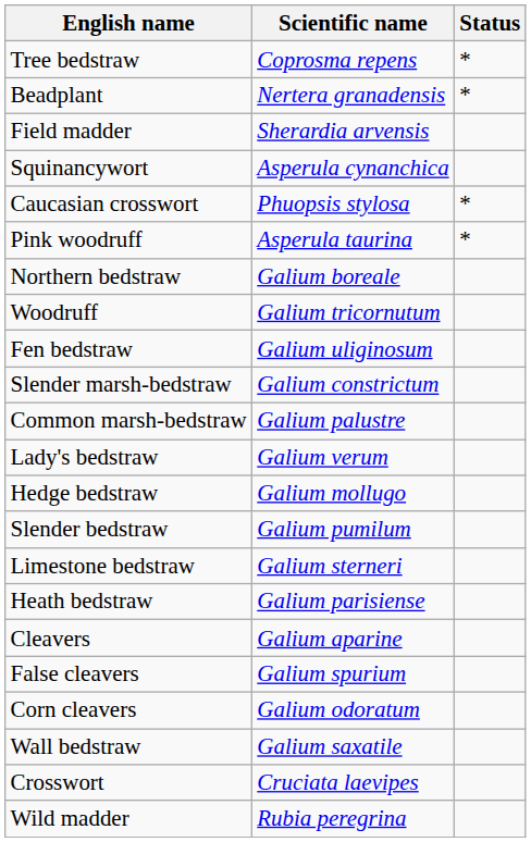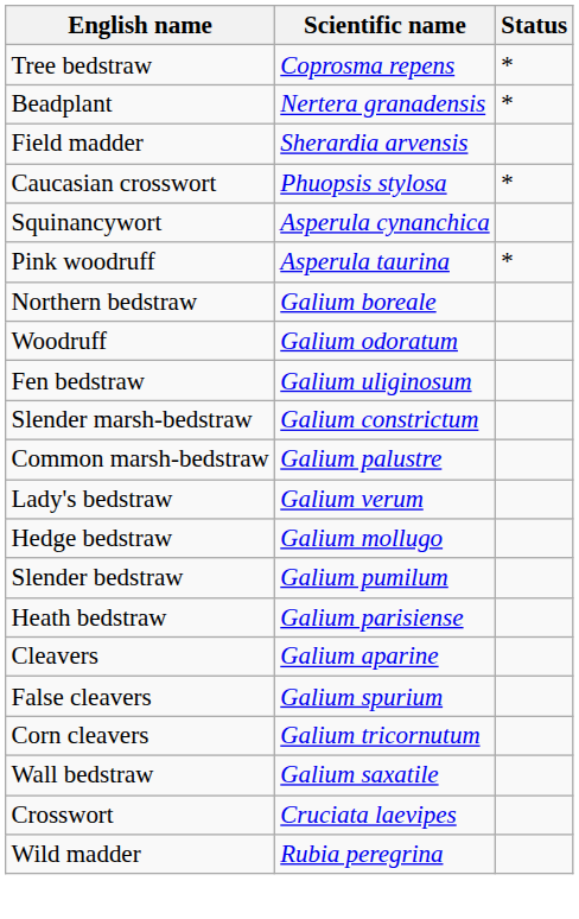 <table class="wikitable" |>
 <tr>
 <th>English name</th>
 <th>Scientific name</th>
 <th>Status</th>
 </tr>
 <tr>
 <td>Tree bedstraw</td>
 <td><em><a href='#'>Coprosma repens</a></em></td>
 <td>*</td>
 </tr>
 <tr>
 <td>Beadplant</td>
 <td><em><a href='#'>Nertera granadensis</a></em></td>
 <td>*</td>
 </tr>
 <tr>
 <td>Field madder</td>
 <td><em><a href='#'>Sherardia arvensis</a></em></td>
 <td></td>
 </tr>
 <tr>
+<td>Caucasian crosswort</td>
+<td><em><a href='#'>Phuopsis stylosa</a></em></td>
+<td>*</td>
+</tr>
+<tr>
 <td>Squinancywort</td>
 <td><em><a href='#'>Asperula cynanchica</a></em></td>
 <td></td>
-</tr>
-<tr>
-<td>Caucasian crosswort</td>
-<td><em><a href='#'>Phuopsis stylosa</a></em></td>
-<td>*</td>
 </tr>
 <tr>
 <td>Pink woodruff</td>
 <td><em><a href='#'>Asperula taurina</a></em></td>
 <td>*</td>
 </tr>
 <tr>
 <td>Northern bedstraw</td>
 <td><em><a href='#'>Galium boreale</a></em></td>
 <td></td>
 </tr>
 <tr>
 <td>Woodruff</td>
-<td><em><a href='#'>Galium tricornutum</a></em></td>
+<td><em><a href='#'>Galium odoratum</a></em></td>
 <td></td>
 </tr>
 <tr>
 <td>Fen bedstraw</td>
 <td><em><a href='#'>Galium uliginosum</a></em></td>
 <td></td>
 </tr>
 <tr>
 <td>Slender marsh-bedstraw</td>
 <td><em><a href='#'>Galium constrictum</a></em></td>
 <td></td>
 </tr>
 <tr>
 <td>Common marsh-bedstraw</td>
 <td><em><a href='#'>Galium palustre</a></em></td>
 <td></td>
 </tr>
 <tr>
 <td>Lady's bedstraw</td>
 <td><em><a href='#'>Galium verum</a></em></td>
 <td></td>
 </tr>
 <tr>
 <td>Hedge bedstraw</td>
 <td><em><a href='#'>Galium mollugo</a></em></td>
 <td></td>
 </tr>
 <tr>
 <td>Slender bedstraw</td>
 <td><em><a href='#'>Galium pumilum</a></em></td>
 <td></td>
 </tr>
 <tr>
-<td>Limestone bedstraw</td>
-<td><em><a href='#'>Galium sterneri</a></em></td>
-<td></td>
-</tr>
-<tr>
 <td>Heath bedstraw</td>
 <td><em><a href='#'>Galium parisiense</a></em></td>
 <td></td>
 </tr>
 <tr>
 <td>Cleavers</td>
 <td><em><a href='#'>Galium aparine</a></em></td>
 <td></td>
 </tr>
 <tr>
 <td>False cleavers</td>
 <td><em><a href='#'>Galium spurium</a></em></td>
 <td></td>
 </tr>
 <tr>
 <td>Corn cleavers</td>
-<td><em><a href='#'>Galium odoratum</a></em></td>
+<td><em><a href='#'>Galium tricornutum</a></em></td>
 <td></td>
 </tr>
 <tr>
 <td>Wall bedstraw</td>
 <td><em><a href='#'>Galium saxatile</a></em></td>
 <td></td>
 </tr>
 <tr>
 <td>Crosswort</td>
 <td><em><a href='#'>Cruciata laevipes</a></em></td>
 <td></td>
 </tr>
 <tr>
 <td>Wild madder</td>
 <td><em><a href='#'>Rubia peregrina</a></em></td>
 <td></td>
 </tr>
 </table>
